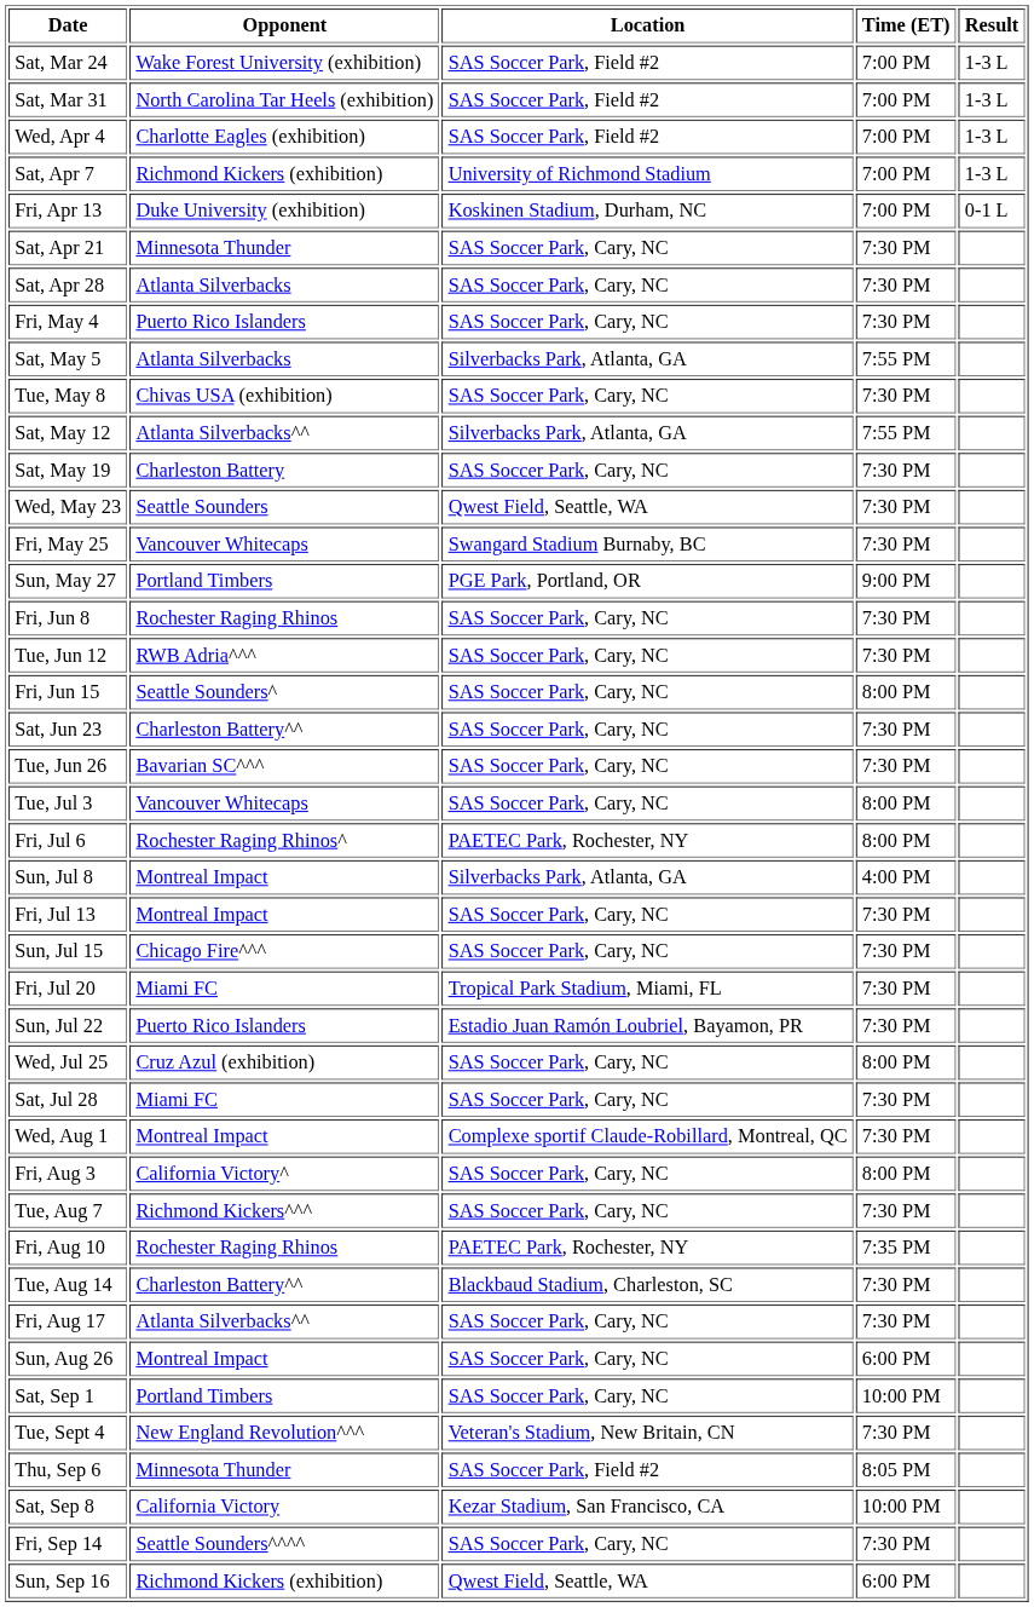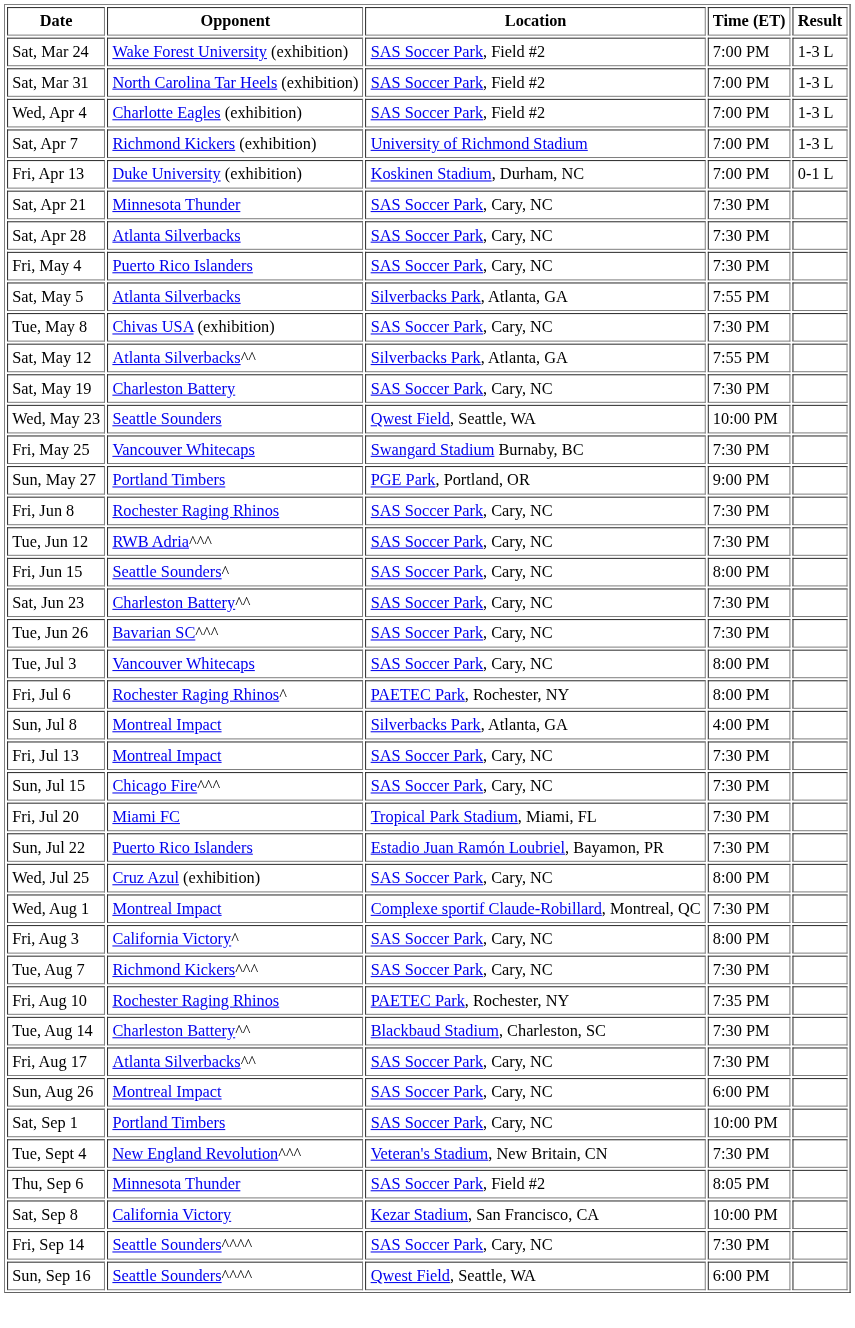 <table border="1" cellpadding="4">
 <tr>
 <th>Date</th>
 <th>Opponent</th>
 <th>Location</th>
 <th>Time (ET)</th>
 <th>Result</th>
 </tr>
 <tr>
 <td>Sat, Mar 24</td>
 <td><a href='#'>Wake Forest University</a> (exhibition)</td>
 <td><a href='#'>SAS Soccer Park</a>, Field #2</td>
 <td>7:00 PM</td>
 <td>1-3 L</td>
 </tr>
 <tr>
 <td>Sat, Mar 31</td>
 <td><a href='#'>North Carolina Tar Heels</a> (exhibition)</td>
 <td><a href='#'>SAS Soccer Park</a>, Field #2</td>
 <td>7:00 PM</td>
 <td>1-3 L</td>
 </tr>
 <tr>
 <td>Wed, Apr 4</td>
 <td><a href='#'>Charlotte Eagles</a> (exhibition)</td>
 <td><a href='#'>SAS Soccer Park</a>, Field #2</td>
 <td>7:00 PM</td>
 <td>1-3 L</td>
 </tr>
 <tr>
 <td>Sat, Apr 7</td>
 <td><a href='#'>Richmond Kickers</a> (exhibition)</td>
 <td><a href='#'>University of Richmond Stadium</a></td>
 <td>7:00 PM</td>
 <td>1-3 L</td>
 </tr>
 <tr>
 <td>Fri, Apr 13</td>
 <td><a href='#'>Duke University</a> (exhibition)</td>
 <td><a href='#'>Koskinen Stadium</a>, Durham, NC</td>
 <td>7:00 PM</td>
 <td>0-1 L</td>
 </tr>
 <tr>
 <td>Sat, Apr 21</td>
 <td><a href='#'>Minnesota Thunder</a></td>
 <td><a href='#'>SAS Soccer Park</a>, Cary, NC</td>
 <td>7:30 PM</td>
 <td></td>
 </tr>
 <tr>
 <td>Sat, Apr 28</td>
 <td><a href='#'>Atlanta Silverbacks</a></td>
 <td><a href='#'>SAS Soccer Park</a>, Cary, NC</td>
 <td>7:30 PM</td>
 <td></td>
 </tr>
 <tr>
 <td>Fri, May 4</td>
 <td><a href='#'>Puerto Rico Islanders</a></td>
 <td><a href='#'>SAS Soccer Park</a>, Cary, NC</td>
 <td>7:30 PM</td>
 <td></td>
 </tr>
 <tr>
 <td>Sat, May 5</td>
 <td><a href='#'>Atlanta Silverbacks</a></td>
 <td><a href='#'>Silverbacks Park</a>, Atlanta, GA</td>
 <td>7:55 PM</td>
 <td></td>
 </tr>
 <tr>
 <td>Tue, May 8</td>
 <td><a href='#'>Chivas USA</a> (exhibition)</td>
 <td><a href='#'>SAS Soccer Park</a>, Cary, NC</td>
 <td>7:30 PM</td>
 <td></td>
 </tr>
 <tr>
 <td>Sat, May 12</td>
 <td><a href='#'>Atlanta Silverbacks</a>^^</td>
 <td><a href='#'>Silverbacks Park</a>, Atlanta, GA</td>
 <td>7:55 PM</td>
 <td></td>
 </tr>
 <tr>
 <td>Sat, May 19</td>
 <td><a href='#'>Charleston Battery</a></td>
 <td><a href='#'>SAS Soccer Park</a>, Cary, NC</td>
 <td>7:30 PM</td>
 <td></td>
 </tr>
 <tr>
 <td>Wed, May 23</td>
 <td><a href='#'>Seattle Sounders</a></td>
 <td><a href='#'>Qwest Field</a>, Seattle, WA</td>
-<td>7:30 PM</td>
+<td>10:00 PM</td>
 <td></td>
 </tr>
 <tr>
 <td>Fri, May 25</td>
 <td><a href='#'>Vancouver Whitecaps</a></td>
 <td><a href='#'>Swangard Stadium</a> Burnaby, BC</td>
 <td>7:30 PM</td>
 <td></td>
 </tr>
 <tr>
 <td>Sun, May 27</td>
 <td><a href='#'>Portland Timbers</a></td>
 <td><a href='#'>PGE Park</a>, Portland, OR</td>
 <td>9:00 PM</td>
 <td></td>
 </tr>
 <tr>
 <td>Fri, Jun 8</td>
 <td><a href='#'>Rochester Raging Rhinos</a></td>
 <td><a href='#'>SAS Soccer Park</a>, Cary, NC</td>
 <td>7:30 PM</td>
 <td></td>
 </tr>
 <tr>
 <td>Tue, Jun 12</td>
 <td><a href='#'>RWB Adria</a>^^^</td>
 <td><a href='#'>SAS Soccer Park</a>, Cary, NC</td>
 <td>7:30 PM</td>
 <td></td>
 </tr>
 <tr>
 <td>Fri, Jun 15</td>
 <td><a href='#'>Seattle Sounders</a>^</td>
 <td><a href='#'>SAS Soccer Park</a>, Cary, NC</td>
 <td>8:00 PM</td>
 <td></td>
 </tr>
 <tr>
 <td>Sat, Jun 23</td>
 <td><a href='#'>Charleston Battery</a>^^</td>
 <td><a href='#'>SAS Soccer Park</a>, Cary, NC</td>
 <td>7:30 PM</td>
 <td><br></td>
 </tr>
 <tr>
 <td>Tue, Jun 26</td>
 <td><a href='#'>Bavarian SC</a>^^^</td>
 <td><a href='#'>SAS Soccer Park</a>, Cary, NC</td>
 <td>7:30 PM</td>
 <td></td>
 </tr>
 <tr>
 <td>Tue, Jul 3</td>
 <td><a href='#'>Vancouver Whitecaps</a></td>
 <td><a href='#'>SAS Soccer Park</a>, Cary, NC</td>
 <td>8:00 PM</td>
 <td></td>
 </tr>
 <tr>
 <td>Fri, Jul 6</td>
 <td><a href='#'>Rochester Raging Rhinos</a>^</td>
 <td><a href='#'>PAETEC Park</a>, Rochester, NY</td>
 <td>8:00 PM</td>
 <td></td>
 </tr>
 <tr>
 <td>Sun, Jul 8</td>
 <td><a href='#'>Montreal Impact</a></td>
 <td><a href='#'>Silverbacks Park</a>, Atlanta, GA</td>
 <td>4:00 PM</td>
 <td></td>
 </tr>
 <tr>
 <td>Fri, Jul 13</td>
 <td><a href='#'>Montreal Impact</a></td>
 <td><a href='#'>SAS Soccer Park</a>, Cary, NC</td>
 <td>7:30 PM</td>
 <td></td>
 </tr>
 <tr>
 <td>Sun, Jul 15</td>
 <td><a href='#'>Chicago Fire</a>^^^</td>
 <td><a href='#'>SAS Soccer Park</a>, Cary, NC</td>
 <td>7:30 PM</td>
 <td></td>
 </tr>
 <tr>
 <td>Fri, Jul 20</td>
 <td><a href='#'>Miami FC</a></td>
 <td><a href='#'>Tropical Park Stadium</a>, Miami, FL</td>
 <td>7:30 PM</td>
 <td></td>
 </tr>
 <tr>
 <td>Sun, Jul 22</td>
 <td><a href='#'>Puerto Rico Islanders</a></td>
 <td><a href='#'>Estadio Juan Ramón Loubriel</a>, Bayamon, PR</td>
 <td>7:30 PM</td>
 <td></td>
 </tr>
 <tr>
 <td>Wed, Jul 25</td>
 <td><a href='#'>Cruz Azul</a> (exhibition)</td>
 <td><a href='#'>SAS Soccer Park</a>, Cary, NC</td>
 <td>8:00 PM</td>
 <td></td>
 </tr>
 <tr>
-<td>Sat, Jul 28</td>
-<td><a href='#'>Miami FC</a></td>
-<td><a href='#'>SAS Soccer Park</a>, Cary, NC</td>
-<td>7:30 PM</td>
-<td></td>
-</tr>
-<tr>
 <td>Wed, Aug 1</td>
 <td><a href='#'>Montreal Impact</a></td>
 <td><a href='#'>Complexe sportif Claude-Robillard</a>, Montreal, QC</td>
 <td>7:30 PM</td>
 <td></td>
 </tr>
 <tr>
 <td>Fri, Aug 3</td>
 <td><a href='#'>California Victory</a>^</td>
 <td><a href='#'>SAS Soccer Park</a>, Cary, NC</td>
 <td>8:00 PM</td>
 <td></td>
 </tr>
 <tr>
 <td>Tue, Aug 7</td>
 <td><a href='#'>Richmond Kickers</a>^^^</td>
 <td><a href='#'>SAS Soccer Park</a>, Cary, NC</td>
 <td>7:30 PM</td>
 <td></td>
 </tr>
 <tr>
 <td>Fri, Aug 10</td>
 <td><a href='#'>Rochester Raging Rhinos</a></td>
 <td><a href='#'>PAETEC Park</a>, Rochester, NY</td>
 <td>7:35 PM</td>
 <td></td>
 </tr>
 <tr>
 <td>Tue, Aug 14</td>
 <td><a href='#'>Charleston Battery</a>^^</td>
 <td><a href='#'>Blackbaud Stadium</a>, Charleston, SC</td>
 <td>7:30 PM</td>
 <td></td>
 </tr>
 <tr>
 <td>Fri, Aug 17</td>
 <td><a href='#'>Atlanta Silverbacks</a>^^</td>
 <td><a href='#'>SAS Soccer Park</a>, Cary, NC</td>
 <td>7:30 PM</td>
 <td><br></td>
 </tr>
 <tr>
 <td>Sun, Aug 26</td>
 <td><a href='#'>Montreal Impact</a></td>
 <td><a href='#'>SAS Soccer Park</a>, Cary, NC</td>
 <td>6:00 PM</td>
 <td></td>
 </tr>
 <tr>
 <td>Sat, Sep 1</td>
 <td><a href='#'>Portland Timbers</a></td>
 <td><a href='#'>SAS Soccer Park</a>, Cary, NC</td>
 <td>10:00 PM</td>
 <td></td>
 </tr>
 <tr>
 <td>Tue, Sept 4</td>
 <td><a href='#'>New England Revolution</a>^^^</td>
 <td><a href='#'>Veteran's Stadium</a>, New Britain, CN</td>
 <td>7:30 PM</td>
 <td> </td>
 </tr>
 <tr>
 <td>Thu, Sep 6</td>
 <td><a href='#'>Minnesota Thunder</a></td>
 <td><a href='#'>SAS Soccer Park</a>, Field #2</td>
 <td>8:05 PM</td>
 <td></td>
 </tr>
 <tr>
 <td>Sat, Sep 8</td>
 <td><a href='#'>California Victory</a></td>
 <td><a href='#'>Kezar Stadium</a>, San Francisco, CA</td>
 <td>10:00 PM</td>
 <td></td>
 </tr>
 <tr>
 <td>Fri, Sep 14</td>
 <td><a href='#'>Seattle Sounders</a>^^^^</td>
 <td><a href='#'>SAS Soccer Park</a>, Cary, NC</td>
 <td>7:30 PM</td>
 <td></td>
 </tr>
 <tr>
 <td>Sun, Sep 16</td>
-<td><a href='#'>Richmond Kickers</a> (exhibition)</td>
+<td><a href='#'>Seattle Sounders</a>^^^^</td>
 <td><a href='#'>Qwest Field</a>, Seattle, WA</td>
 <td>6:00 PM</td>
 <td></td>
 </tr>
 </table>
